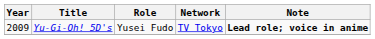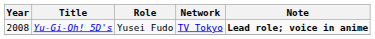 <table class="wikitable">
 <tr>
 <th>Year</th>
 <th>Title</th>
 <th>Role</th>
 <th>Network</th>
 <th>Note</th>
 </tr>
 <tr>
-<td>2009</td>
+<td>2008</td>
 <td><em><a href='#'>Yu-Gi-Oh! 5D's</a></em></td>
 <td>Yusei Fudo</td>
 <td><a href='#'>TV Tokyo</a></td>
 <td><strong>Lead role; voice in anime</strong></td>
 </tr>
 <tr>
 </tr>
 </table>
